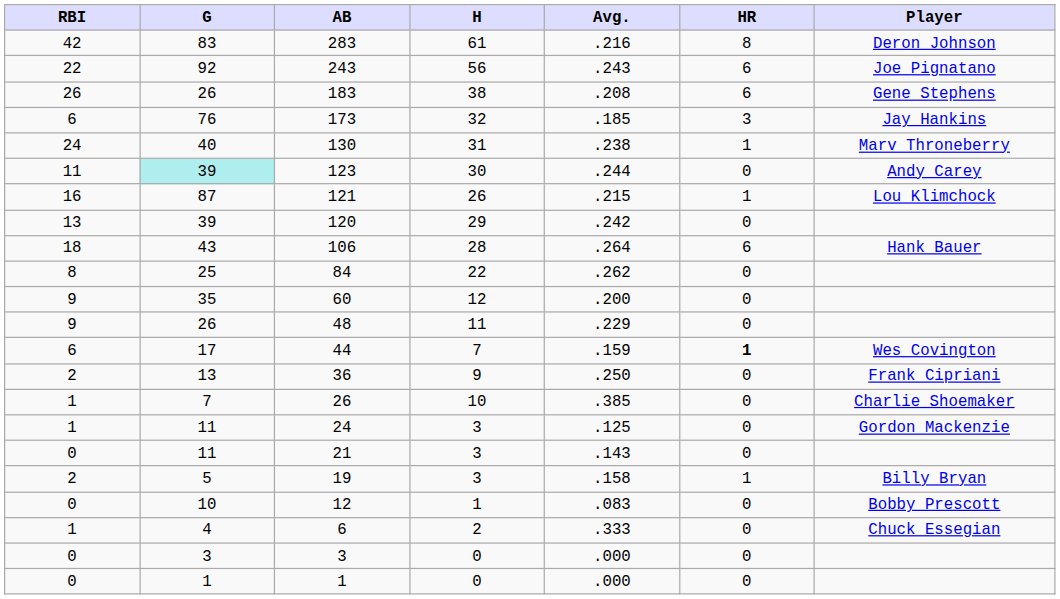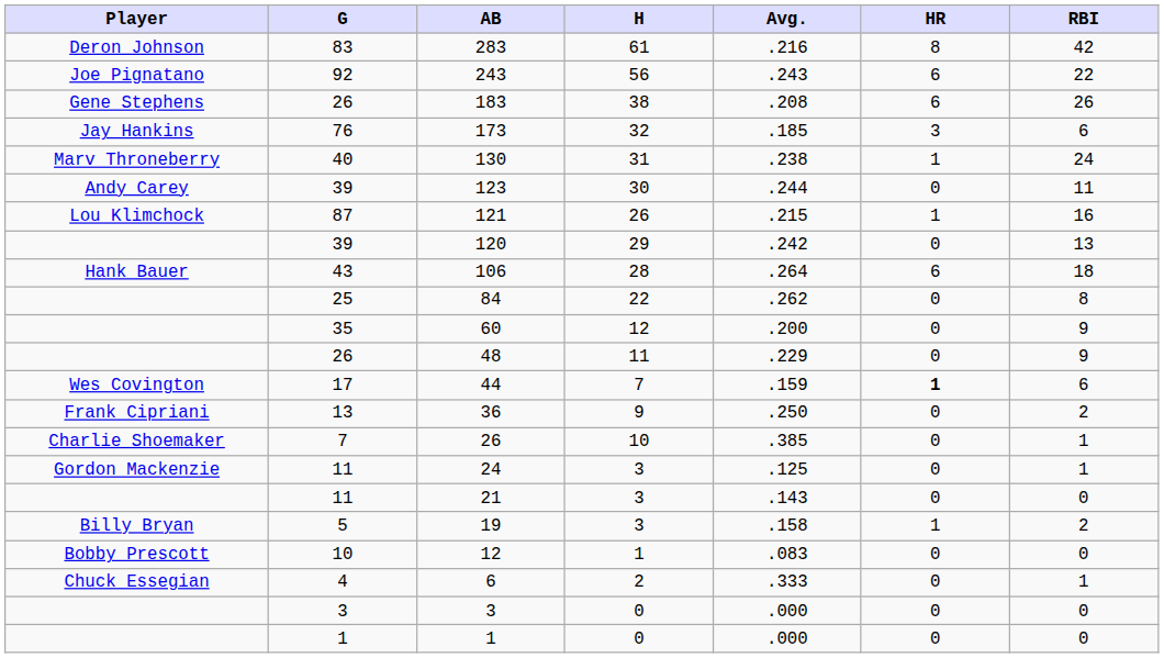 <table class="wikitable sortable">
 <tr>
-<th style="background:#ddf; width:9%;">RBI</th>
+<th style="background:#ddf; width:16%;">Player</th>
 <th style="background:#ddf; width:9%;">G</th>
 <th style="background:#ddf; width:9%;">AB</th>
 <th style="background:#ddf; width:9%;">H</th>
 <th style="background:#ddf; width:9%;">Avg.</th>
 <th style="background:#ddf; width:9%;">HR</th>
-<th style="background:#ddf; width:16%;">Player</th>
+<th style="background:#ddf; width:9%;">RBI</th>
 </tr>
 <tr style="text-align:center;">
-<td>42</td>
+<td><a href='#'>Deron Johnson</a></td>
 <td>83</td>
 <td>283</td>
 <td>61</td>
 <td>.216</td>
 <td>8</td>
-<td><a href='#'>Deron Johnson</a></td>
+<td>42</td>
 </tr>
 <tr align="center">
-<td>22</td>
+<td><a href='#'>Joe Pignatano</a></td>
 <td>92</td>
 <td>243</td>
 <td>56</td>
 <td>.243</td>
 <td>6</td>
-<td><a href='#'>Joe Pignatano</a></td>
+<td>22</td>
 </tr>
 <tr align="center">
-<td>26</td>
+<td><a href='#'>Gene Stephens</a></td>
 <td>26</td>
 <td>183</td>
 <td>38</td>
 <td>.208</td>
 <td>6</td>
-<td><a href='#'>Gene Stephens</a></td>
+<td>26</td>
 </tr>
 <tr align="center">
-<td>6</td>
+<td><a href='#'>Jay Hankins</a></td>
 <td>76</td>
 <td>173</td>
 <td>32</td>
 <td>.185</td>
 <td>3</td>
-<td><a href='#'>Jay Hankins</a></td>
+<td>6</td>
 </tr>
 <tr align="center">
-<td>24</td>
+<td><a href='#'>Marv Throneberry</a></td>
 <td>40</td>
 <td>130</td>
 <td>31</td>
 <td>.238</td>
 <td>1</td>
-<td><a href='#'>Marv Throneberry</a></td>
+<td>24</td>
 </tr>
 <tr align="center">
-<td>11</td>
-<td style="background: paleturquoise;">39</td>
+<td><a href='#'>Andy Carey</a></td>
+<td>39</td>
 <td>123</td>
 <td>30</td>
 <td>.244</td>
 <td>0</td>
-<td><a href='#'>Andy Carey</a></td>
+<td>11</td>
 </tr>
 <tr align="center">
-<td>16</td>
+<td><a href='#'>Lou Klimchock</a></td>
 <td>87</td>
 <td>121</td>
 <td>26</td>
 <td>.215</td>
 <td>1</td>
-<td><a href='#'>Lou Klimchock</a></td>
+<td>16</td>
 </tr>
 <tr align="center">
-<td>13</td>
+<td></td>
 <td>39</td>
 <td>120</td>
 <td>29</td>
 <td>.242</td>
 <td>0</td>
-<td></td>
+<td>13</td>
 </tr>
 <tr style="text-align:center;">
-<td>18</td>
+<td><a href='#'>Hank Bauer</a></td>
 <td>43</td>
 <td>106</td>
 <td>28</td>
 <td>.264</td>
 <td>6</td>
-<td><a href='#'>Hank Bauer</a></td>
+<td>18</td>
 </tr>
 <tr align="center">
-<td>8</td>
+<td></td>
 <td>25</td>
 <td>84</td>
 <td>22</td>
 <td>.262</td>
 <td>0</td>
-<td></td>
+<td>8</td>
 </tr>
 <tr style="text-align:center;">
-<td>9</td>
+<td></td>
 <td>35</td>
 <td>60</td>
 <td>12</td>
 <td>.200</td>
 <td>0</td>
-<td></td>
+<td>9</td>
 </tr>
 <tr style="text-align:center;">
-<td>9</td>
+<td></td>
 <td>26</td>
 <td>48</td>
 <td>11</td>
 <td>.229</td>
 <td>0</td>
-<td></td>
+<td>9</td>
 </tr>
 <tr style="text-align:center;">
-<td>6</td>
+<td><a href='#'>Wes Covington</a></td>
 <td>17</td>
 <td>44</td>
 <td>7</td>
 <td>.159</td>
 <td><strong>1</strong></td>
-<td><a href='#'>Wes Covington</a></td>
+<td>6</td>
 </tr>
 <tr align="center">
-<td>2</td>
+<td><a href='#'>Frank Cipriani</a></td>
 <td>13</td>
 <td>36</td>
 <td>9</td>
 <td>.250</td>
 <td>0</td>
-<td><a href='#'>Frank Cipriani</a></td>
+<td>2</td>
 </tr>
 <tr align="center">
-<td>1</td>
+<td><a href='#'>Charlie Shoemaker</a></td>
 <td>7</td>
 <td>26</td>
 <td>10</td>
 <td>.385</td>
 <td>0</td>
-<td><a href='#'>Charlie Shoemaker</a></td>
+<td>1</td>
 </tr>
 <tr align="center">
-<td>1</td>
+<td><a href='#'>Gordon Mackenzie</a></td>
 <td>11</td>
 <td>24</td>
 <td>3</td>
 <td>.125</td>
 <td>0</td>
-<td><a href='#'>Gordon Mackenzie</a></td>
+<td>1</td>
 </tr>
 <tr align="center">
-<td>0</td>
+<td></td>
 <td>11</td>
 <td>21</td>
 <td>3</td>
 <td>.143</td>
 <td>0</td>
-<td></td>
+<td>0</td>
 </tr>
 <tr style="text-align:center;">
-<td>2</td>
+<td><a href='#'>Billy Bryan</a></td>
 <td>5</td>
 <td>19</td>
 <td>3</td>
 <td>.158</td>
 <td>1</td>
-<td><a href='#'>Billy Bryan</a></td>
+<td>2</td>
 </tr>
 <tr align="center">
-<td>0</td>
+<td><a href='#'>Bobby Prescott</a></td>
 <td>10</td>
 <td>12</td>
 <td>1</td>
 <td>.083</td>
 <td>0</td>
-<td><a href='#'>Bobby Prescott</a></td>
+<td>0</td>
 </tr>
 <tr align="center">
-<td>1</td>
+<td><a href='#'>Chuck Essegian</a></td>
 <td>4</td>
 <td>6</td>
 <td>2</td>
 <td>.333</td>
 <td>0</td>
-<td><a href='#'>Chuck Essegian</a></td>
+<td>1</td>
 </tr>
 <tr align="center">
-<td>0</td>
+<td></td>
 <td>3</td>
 <td>3</td>
 <td>0</td>
 <td>.000</td>
 <td>0</td>
-<td></td>
+<td>0</td>
 </tr>
 <tr style="text-align:center;"|>
-<td>0</td>
+<td></td>
 <td>1</td>
 <td>1</td>
 <td>0</td>
 <td>.000</td>
 <td>0</td>
-<td></td>
+<td>0</td>
 </tr>
 </table>
